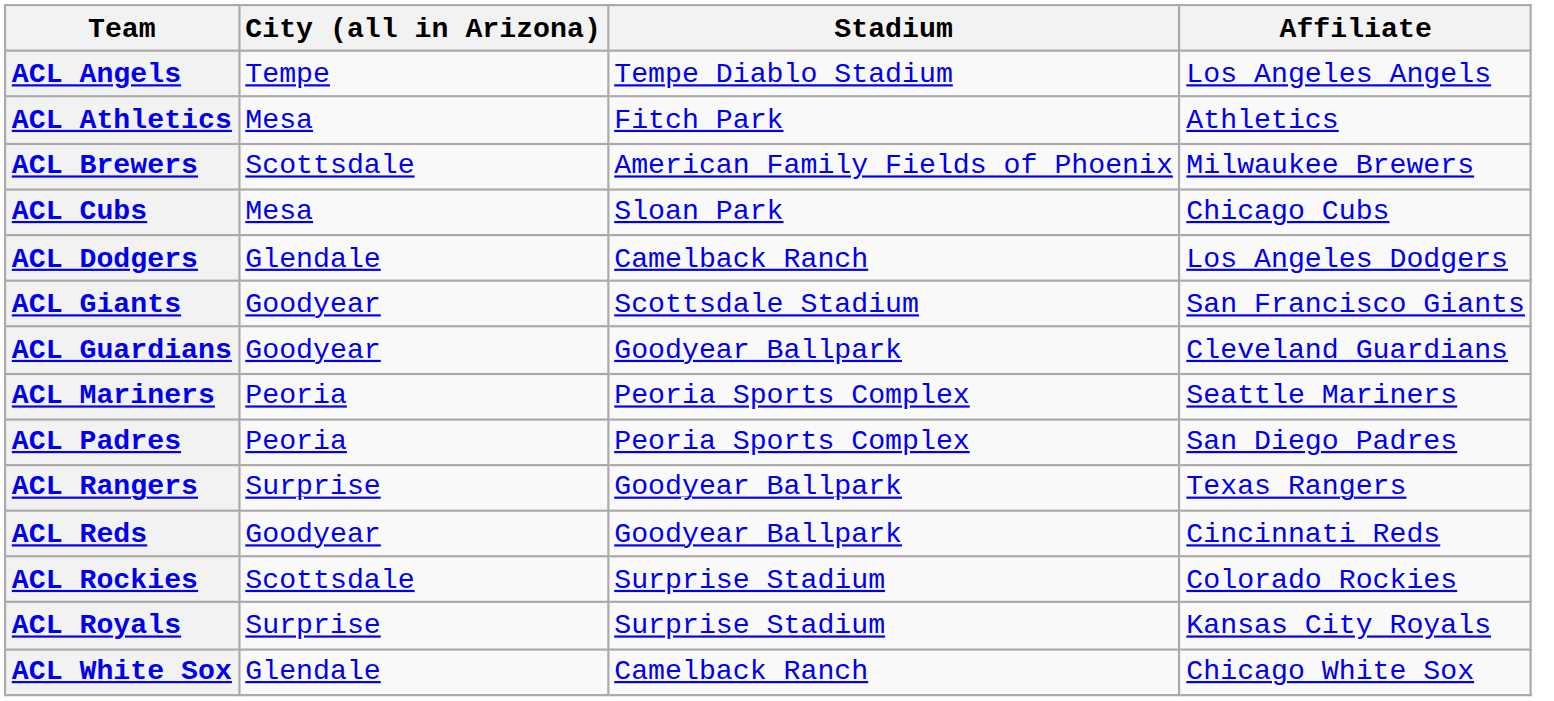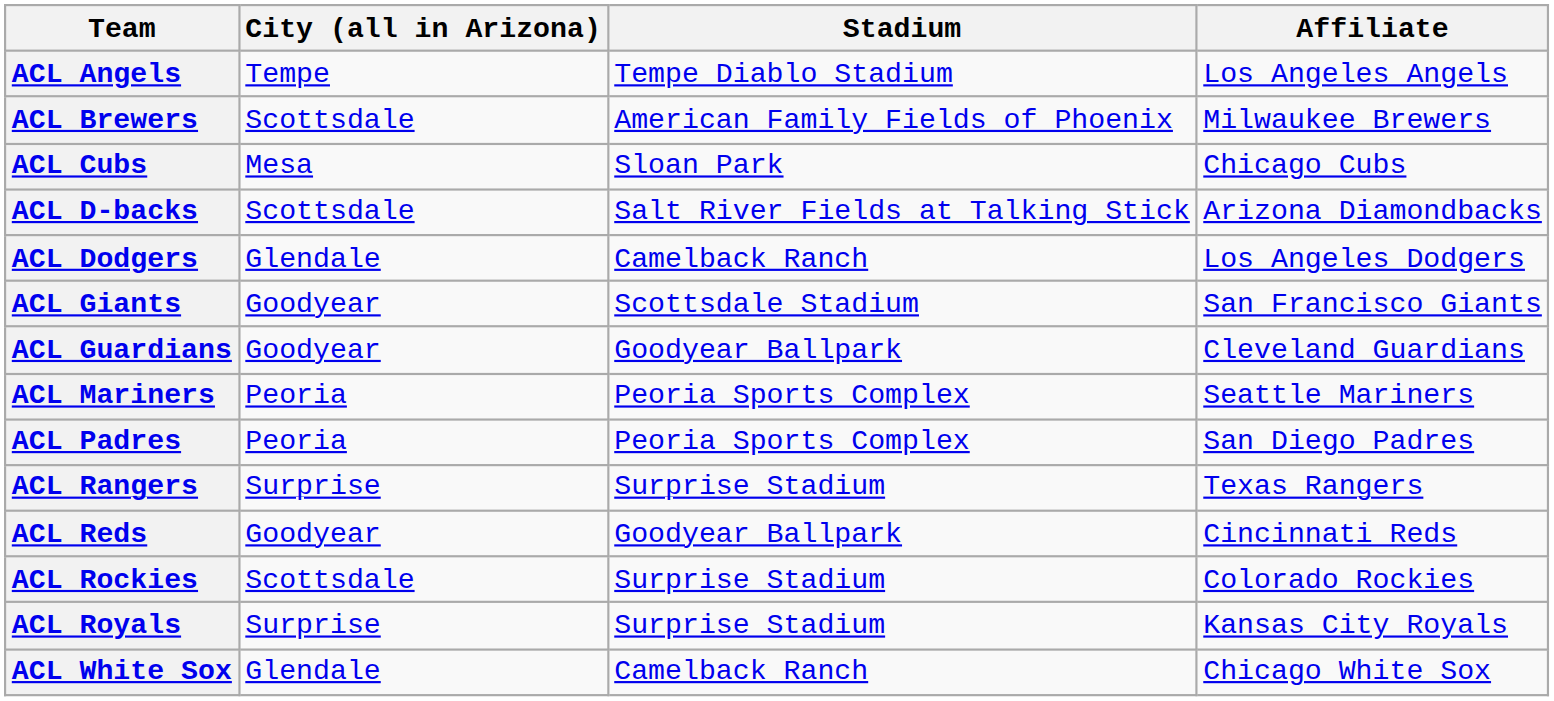 <table class="wikitable sortable">
 <tr>
 <th scope="col">Team</th>
 <th scope="col">City (all in Arizona)</th>
 <th scope="col">Stadium</th>
 <th scope="col">Affiliate</th>
 </tr>
 <tr>
 <th scope="row" style="text-align:left"><a href='#'>ACL Angels</a></th>
 <td><a href='#'>Tempe</a></td>
 <td><a href='#'>Tempe Diablo Stadium</a></td>
 <td><a href='#'>Los Angeles Angels</a></td>
 </tr>
 <tr>
-<th scope="row" style="text-align:left"><a href='#'>ACL Athletics</a></th>
-<td><a href='#'>Mesa</a></td>
-<td><a href='#'>Fitch Park</a></td>
-<td><a href='#'>Athletics</a></td>
-</tr>
-<tr>
 <th scope="row" style="text-align:left"><a href='#'>ACL Brewers</a></th>
 <td><a href='#'>Scottsdale</a></td>
 <td><a href='#'>American Family Fields of Phoenix</a></td>
 <td><a href='#'>Milwaukee Brewers</a></td>
 </tr>
 <tr>
 <th scope="row" style="text-align:left"><a href='#'>ACL Cubs</a></th>
 <td><a href='#'>Mesa</a></td>
 <td><a href='#'>Sloan Park</a></td>
 <td><a href='#'>Chicago Cubs</a></td>
+</tr>
+<tr>
+<th scope="row" style="text-align:left"><a href='#'>ACL D-backs</a></th>
+<td><a href='#'>Scottsdale</a></td>
+<td><a href='#'>Salt River Fields at Talking Stick</a></td>
+<td><a href='#'>Arizona Diamondbacks</a></td>
 </tr>
 <tr>
 <th scope="row" style="text-align:left"><a href='#'>ACL Dodgers</a></th>
 <td><a href='#'>Glendale</a></td>
 <td><a href='#'>Camelback Ranch</a></td>
 <td><a href='#'>Los Angeles Dodgers</a></td>
 </tr>
 <tr>
 <th scope="row" style="text-align:left"><a href='#'>ACL Giants</a></th>
 <td><a href='#'>Goodyear</a></td>
 <td><a href='#'>Scottsdale Stadium</a></td>
 <td><a href='#'>San Francisco Giants</a></td>
 </tr>
 <tr>
 <th scope="row" style="text-align:left"><a href='#'>ACL Guardians</a></th>
 <td><a href='#'>Goodyear</a></td>
 <td><a href='#'>Goodyear Ballpark</a></td>
 <td><a href='#'>Cleveland Guardians</a></td>
 </tr>
 <tr>
 <th scope="row" style="text-align:left"><a href='#'>ACL Mariners</a></th>
 <td><a href='#'>Peoria</a></td>
 <td><a href='#'>Peoria Sports Complex</a></td>
 <td><a href='#'>Seattle Mariners</a></td>
 </tr>
 <tr>
 <th scope="row" style="text-align:left"><a href='#'>ACL Padres</a></th>
 <td><a href='#'>Peoria</a></td>
 <td><a href='#'>Peoria Sports Complex</a></td>
 <td><a href='#'>San Diego Padres</a></td>
 </tr>
 <tr>
 <th scope="row" style="text-align:left"><a href='#'>ACL Rangers</a></th>
 <td><a href='#'>Surprise</a></td>
-<td><a href='#'>Goodyear Ballpark</a></td>
+<td><a href='#'>Surprise Stadium</a></td>
 <td><a href='#'>Texas Rangers</a></td>
 </tr>
 <tr>
 <th scope="row" style="text-align:left"><a href='#'>ACL Reds</a></th>
 <td><a href='#'>Goodyear</a></td>
 <td><a href='#'>Goodyear Ballpark</a></td>
 <td><a href='#'>Cincinnati Reds</a></td>
 </tr>
 <tr>
 <th scope="row" style="text-align:left"><a href='#'>ACL Rockies</a></th>
 <td><a href='#'>Scottsdale</a></td>
 <td><a href='#'>Surprise Stadium</a></td>
 <td><a href='#'>Colorado Rockies</a></td>
 </tr>
 <tr>
 <th scope="row" style="text-align:left"><a href='#'>ACL Royals</a></th>
 <td><a href='#'>Surprise</a></td>
 <td><a href='#'>Surprise Stadium</a></td>
 <td><a href='#'>Kansas City Royals</a></td>
 </tr>
 <tr>
 <th scope="row" style="text-align:left"><a href='#'>ACL White Sox</a></th>
 <td><a href='#'>Glendale</a></td>
 <td><a href='#'>Camelback Ranch</a></td>
 <td><a href='#'>Chicago White Sox</a></td>
 </tr>
 </table>
